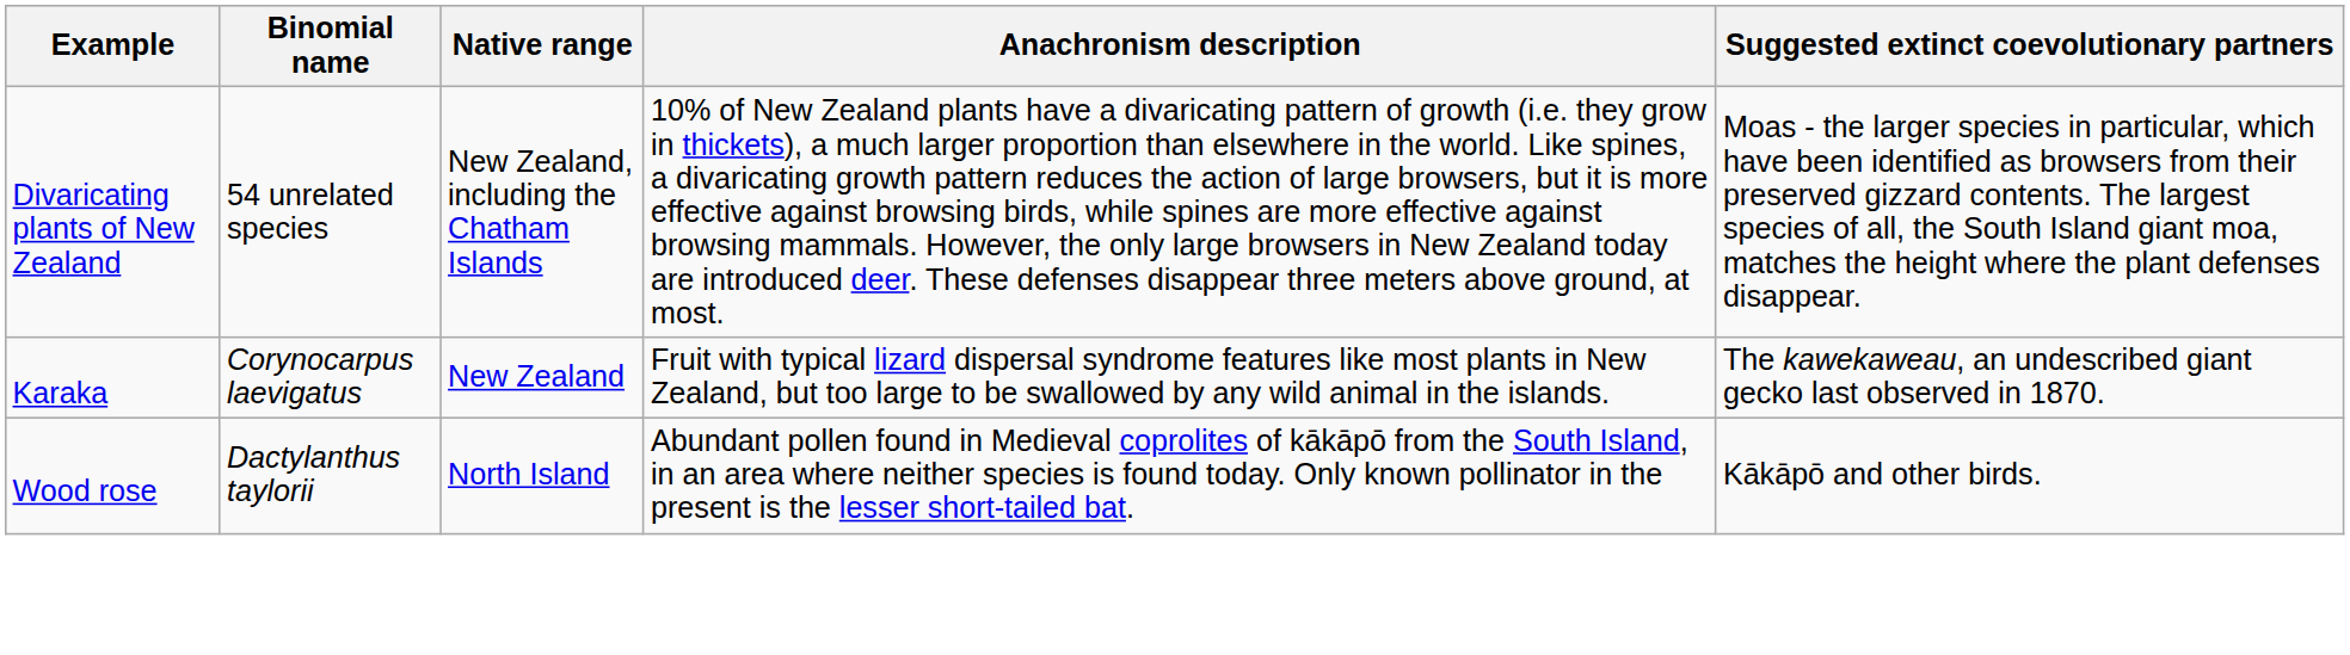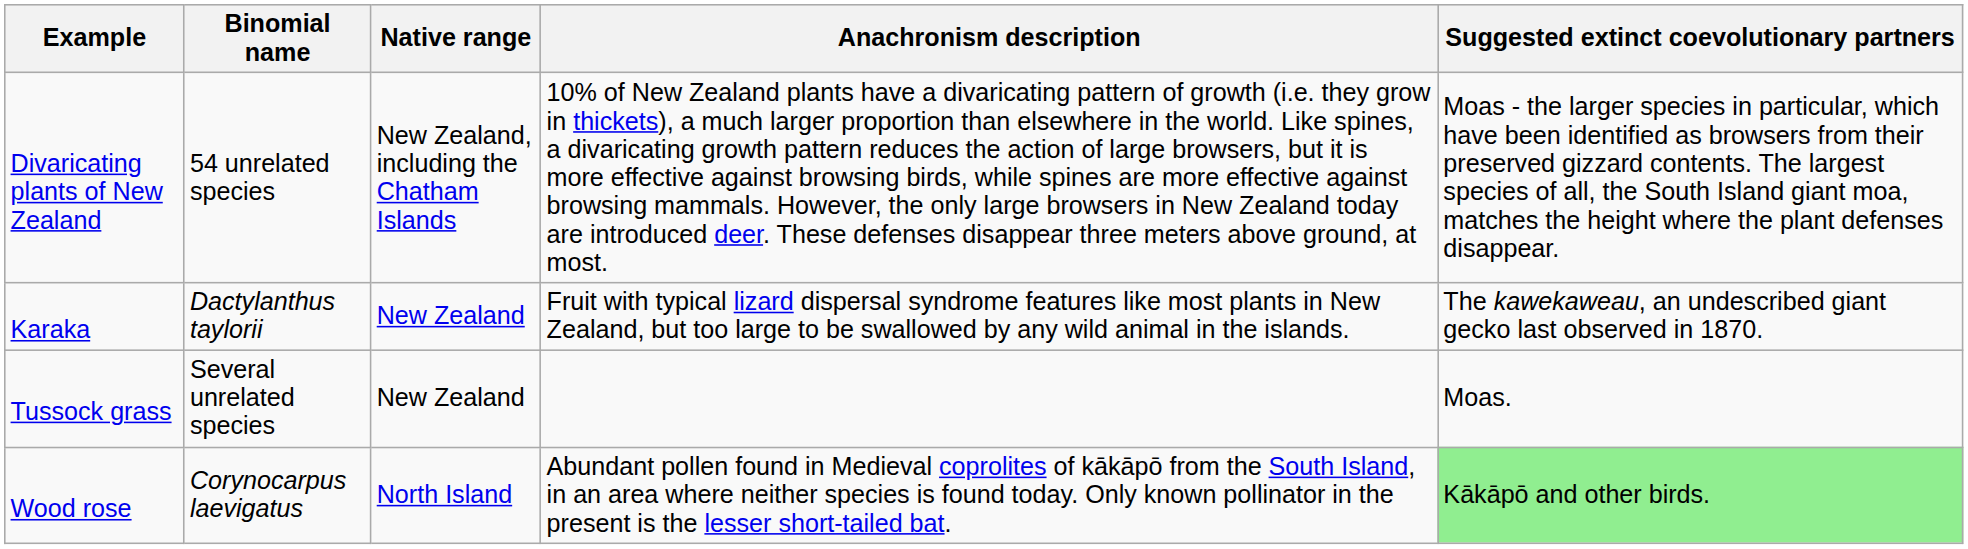 <table class=wikitable>
 <tr>
 <th>Example</th>
 <th>Binomial name</th>
 <th>Native range</th>
 <th>Anachronism description</th>
 <th>Suggested extinct coevolutionary partners</th>
 </tr>
 <tr>
 <td><br><a href='#'>Divaricating</a> <a href='#'>plants of New Zealand</a></td>
 <td>54 unrelated species</td>
 <td>New Zealand, including the <a href='#'>Chatham Islands</a></td>
 <td>10% of New Zealand plants have a divaricating pattern of growth (i.e. they grow in <a href='#'>thickets</a>), a much larger proportion than elsewhere in the world. Like spines, a divaricating growth pattern reduces the action of large browsers, but it is more effective against browsing birds, while spines are more effective against browsing mammals. However, the only large browsers in New Zealand today are introduced <a href='#'>deer</a>. These defenses disappear three meters above ground, at most.</td>
 <td>Moas - the larger species in particular, which have been identified as browsers from their preserved gizzard contents. The largest species of all, the South Island giant moa, matches the height where the plant defenses disappear.</td>
 </tr>
 <tr>
 <td><br><a href='#'>Karaka</a></td>
-<td><em>Corynocarpus laevigatus</em></td>
+<td><em>Dactylanthus taylorii</em></td>
 <td><a href='#'>New Zealand</a></td>
 <td>Fruit with typical <a href='#'>lizard</a> dispersal syndrome features like most plants in New Zealand, but too large to be swallowed by any wild animal in the islands.</td>
 <td>The <em>kawekaweau</em>, an undescribed giant gecko last observed in 1870.</td>
 </tr>
 <tr>
+<td><br><a href='#'>Tussock grass</a></td>
+<td>Several unrelated species</td>
+<td>New Zealand</td>
+<td></td>
+<td>Moas.</td>
+</tr>
+<tr>
 <td><br><a href='#'>Wood rose</a></td>
-<td><em>Dactylanthus taylorii</em></td>
+<td><em>Corynocarpus laevigatus</em></td>
 <td><a href='#'>North Island</a></td>
 <td>Abundant pollen found in Medieval <a href='#'>coprolites</a> of kākāpō from the <a href='#'>South Island</a>, in an area where neither species is found today. Only known pollinator in the present is the <a href='#'>lesser short-tailed bat</a>.</td>
-<td>Kākāpō and other birds.</td>
+<td style="background: lightgreen;">Kākāpō and other birds.</td>
 </tr>
 </table>
